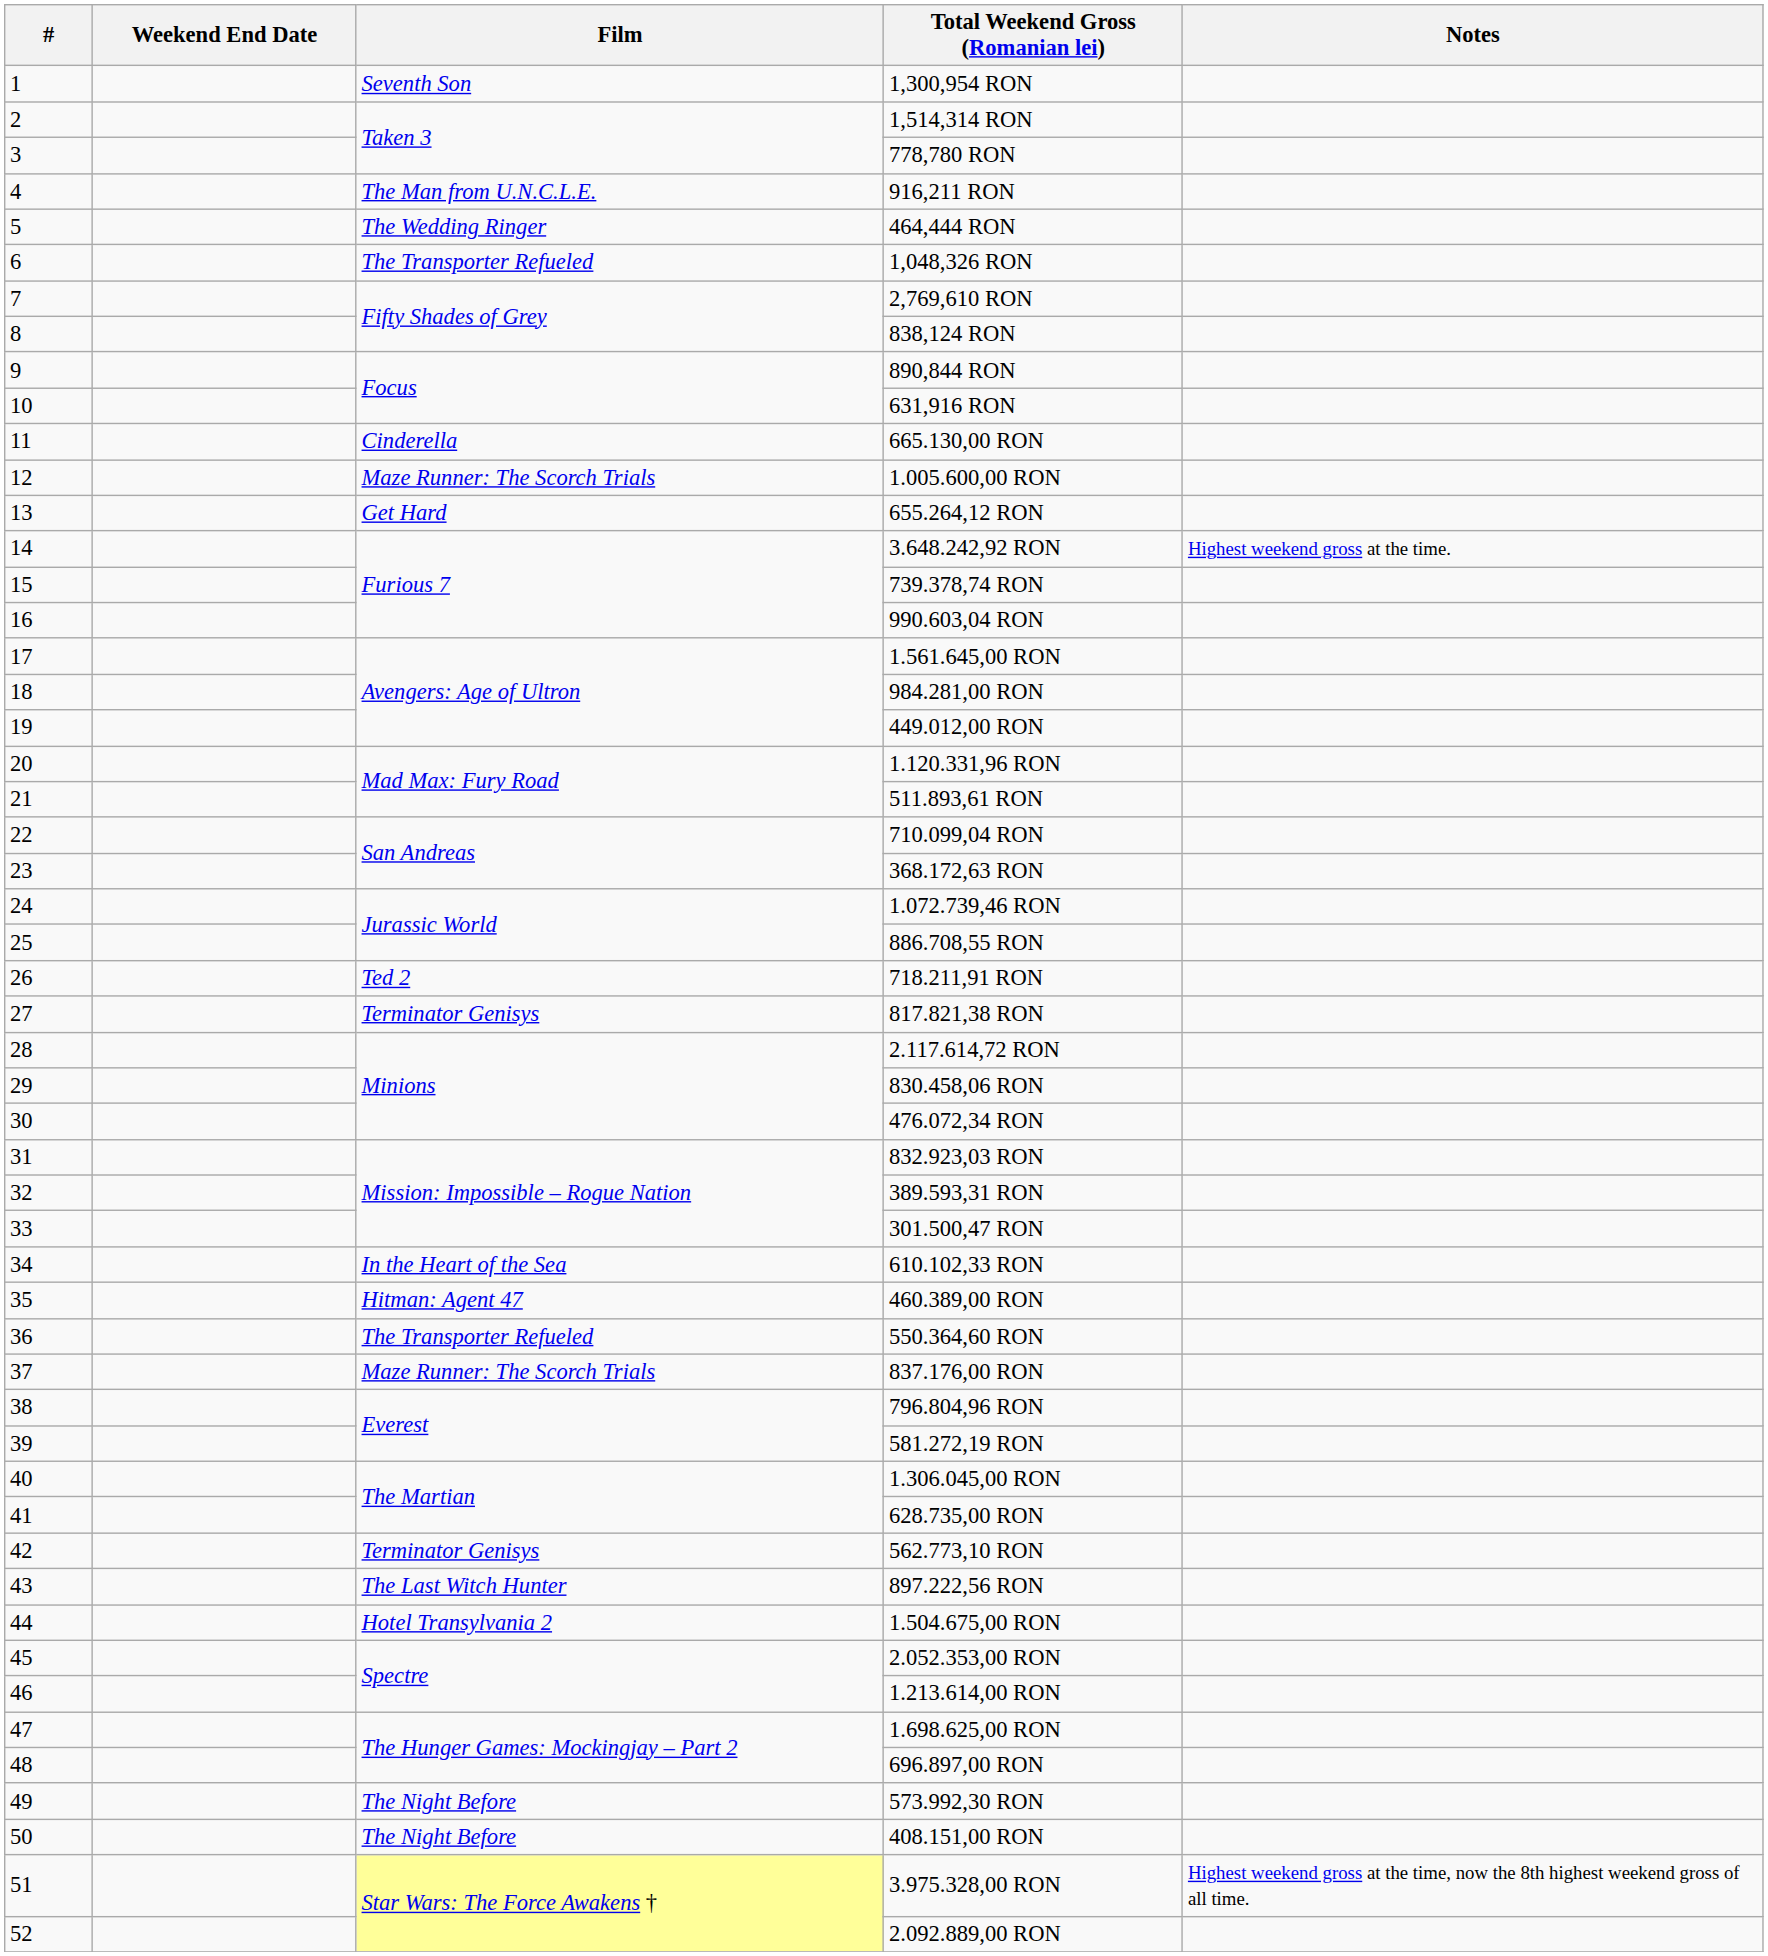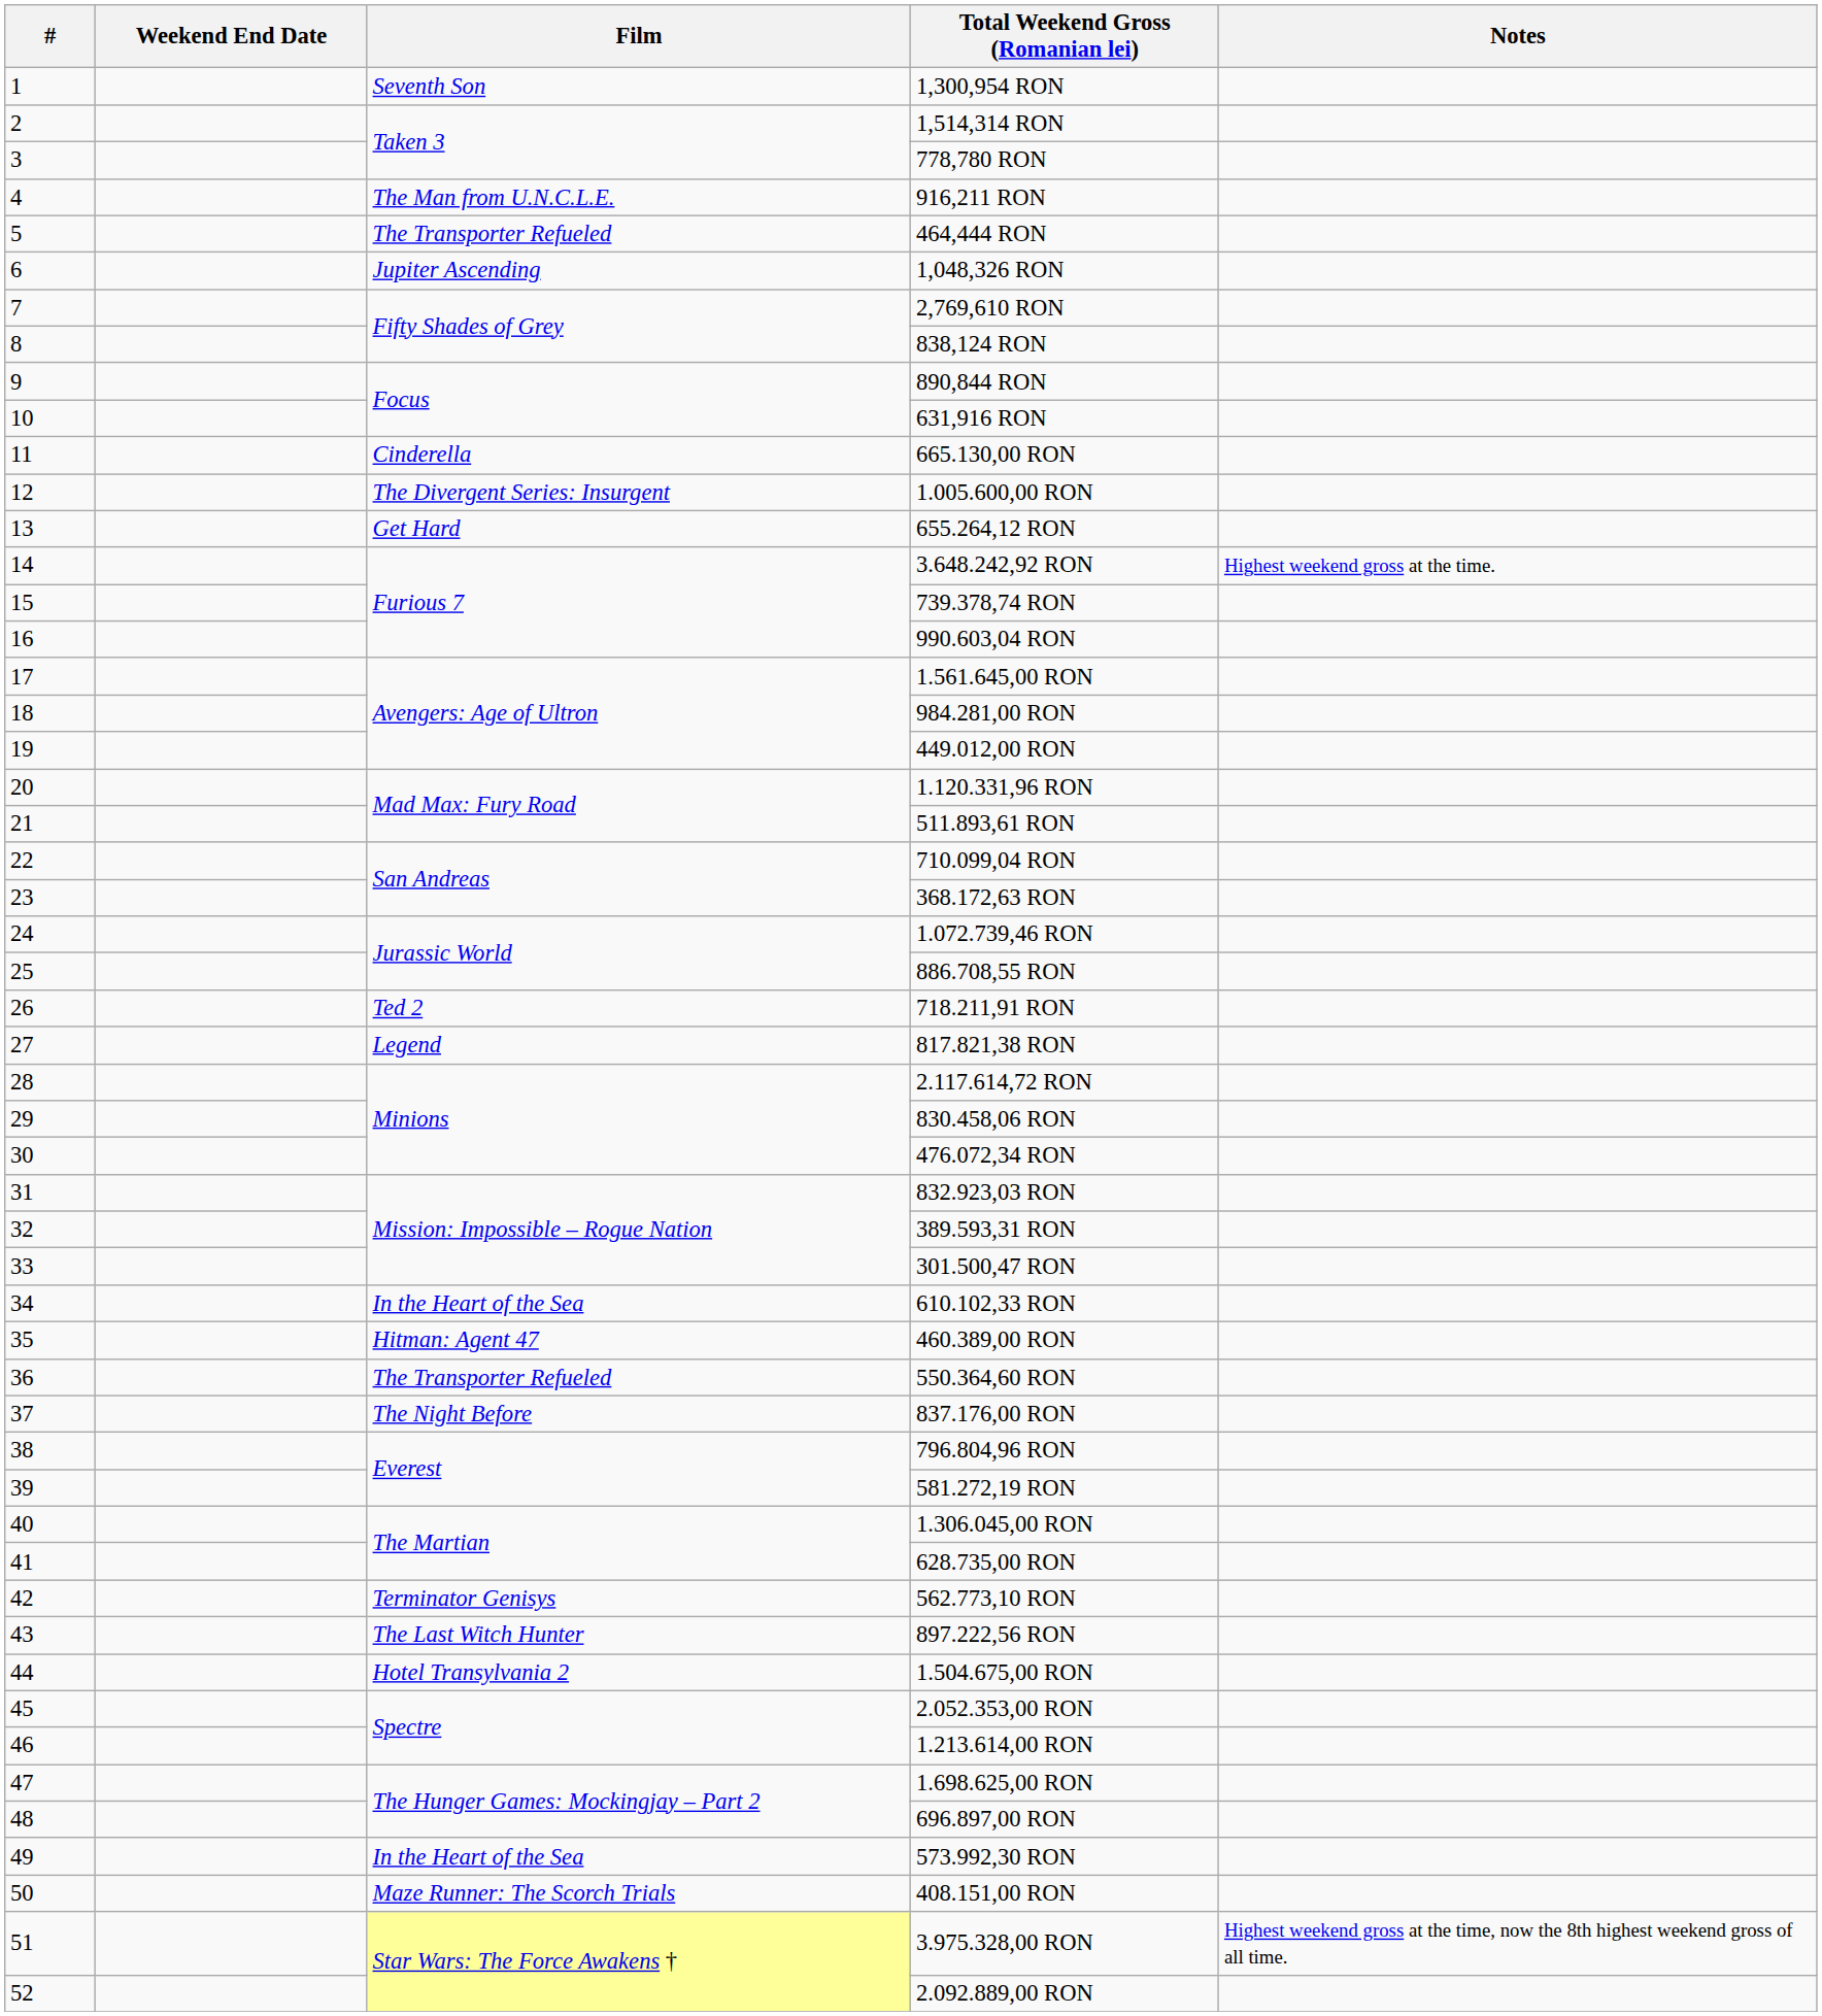 <table class="wikitable sortable">
 <tr>
 <th width="5%">#</th>
 <th width="15%">Weekend End Date</th>
 <th width="30%">Film</th>
 <th width="17%">Total Weekend Gross<br>(<a href='#'>Romanian lei</a>)</th>
 <th width="33%">Notes</th>
 </tr>
 <tr>
 <td>1</td>
 <td></td>
 <td><em><a href='#'>Seventh Son</a></em></td>
 <td>1,300,954 RON</td>
 <td></td>
 </tr>
 <tr>
 <td>2</td>
 <td></td>
 <td rowspan="2"><em><a href='#'>Taken 3</a></em></td>
 <td>1,514,314 RON</td>
 <td></td>
 </tr>
 <tr>
 <td>3</td>
 <td></td>
 <td>778,780 RON</td>
 <td></td>
 </tr>
 <tr>
 <td>4</td>
 <td></td>
 <td><em><a href='#'>The Man from U.N.C.L.E.</a></em></td>
 <td>916,211 RON</td>
 <td></td>
 </tr>
 <tr>
 <td>5</td>
 <td></td>
-<td><em><a href='#'>The Wedding Ringer</a></em></td>
+<td><em><a href='#'>The Transporter Refueled</a></em></td>
 <td>464,444 RON</td>
 <td></td>
 </tr>
 <tr>
 <td>6</td>
 <td></td>
-<td><em><a href='#'>The Transporter Refueled</a></em></td>
+<td><em><a href='#'>Jupiter Ascending</a></em></td>
 <td>1,048,326 RON</td>
 <td></td>
 </tr>
 <tr>
 <td>7</td>
 <td></td>
 <td rowspan="2"><em><a href='#'>Fifty Shades of Grey</a></em></td>
 <td>2,769,610 RON</td>
 <td></td>
 </tr>
 <tr>
 <td>8</td>
 <td></td>
 <td>838,124 RON</td>
 <td></td>
 </tr>
 <tr>
 <td>9</td>
 <td></td>
 <td rowspan="2"><em><a href='#'>Focus</a></em></td>
 <td>890,844 RON</td>
 <td></td>
 </tr>
 <tr>
 <td>10</td>
 <td></td>
 <td>631,916 RON</td>
 <td></td>
 </tr>
 <tr>
 <td>11</td>
 <td></td>
 <td><em><a href='#'>Cinderella</a></em></td>
 <td>665.130,00 RON</td>
 <td></td>
 </tr>
 <tr>
 <td>12</td>
 <td></td>
-<td><em><a href='#'>Maze Runner: The Scorch Trials</a></em></td>
+<td><em><a href='#'>The Divergent Series: Insurgent</a></em></td>
 <td>1.005.600,00 RON</td>
 <td></td>
 </tr>
 <tr>
 <td>13</td>
 <td></td>
 <td><em><a href='#'>Get Hard</a></em></td>
 <td>655.264,12 RON</td>
 <td></td>
 </tr>
 <tr>
 <td>14</td>
 <td></td>
 <td rowspan="3"><em><a href='#'>Furious 7</a></em></td>
 <td>3.648.242,92 RON</td>
 <td> <small><a href='#'>Highest weekend gross</a> at the time.</small></td>
 </tr>
 <tr>
 <td>15</td>
 <td></td>
 <td>739.378,74 RON</td>
 <td></td>
 </tr>
 <tr>
 <td>16</td>
 <td></td>
 <td>990.603,04 RON</td>
 <td></td>
 </tr>
 <tr>
 <td>17</td>
 <td></td>
 <td rowspan="3"><em><a href='#'>Avengers: Age of Ultron</a></em></td>
 <td>1.561.645,00 RON</td>
 <td></td>
 </tr>
 <tr>
 <td>18</td>
 <td></td>
 <td>984.281,00 RON</td>
 <td></td>
 </tr>
 <tr>
 <td>19</td>
 <td></td>
 <td>449.012,00 RON</td>
 <td></td>
 </tr>
 <tr>
 <td>20</td>
 <td></td>
 <td rowspan="2"><em><a href='#'>Mad Max: Fury Road</a></em></td>
 <td>1.120.331,96 RON</td>
 <td></td>
 </tr>
 <tr>
 <td>21</td>
 <td></td>
 <td>511.893,61 RON</td>
 <td></td>
 </tr>
 <tr>
 <td>22</td>
 <td></td>
 <td rowspan="2"><em><a href='#'>San Andreas</a></em></td>
 <td>710.099,04 RON</td>
 <td></td>
 </tr>
 <tr>
 <td>23</td>
 <td></td>
 <td>368.172,63 RON</td>
 <td></td>
 </tr>
 <tr>
 <td>24</td>
 <td></td>
 <td rowspan="2"><em><a href='#'>Jurassic World</a></em></td>
 <td>1.072.739,46 RON</td>
 <td></td>
 </tr>
 <tr>
 <td>25</td>
 <td></td>
 <td>886.708,55 RON</td>
 <td></td>
 </tr>
 <tr>
 <td>26</td>
 <td></td>
 <td><em><a href='#'>Ted 2</a></em></td>
 <td>718.211,91 RON</td>
 <td></td>
 </tr>
 <tr>
 <td>27</td>
 <td></td>
-<td><em><a href='#'>Terminator Genisys</a></em></td>
+<td><em><a href='#'>Legend</a></em></td>
 <td>817.821,38 RON</td>
 <td></td>
 </tr>
 <tr>
 <td>28</td>
 <td></td>
 <td rowspan="3"><em><a href='#'>Minions</a></em></td>
 <td>2.117.614,72 RON</td>
 <td></td>
 </tr>
 <tr>
 <td>29</td>
 <td></td>
 <td>830.458,06 RON</td>
 <td></td>
 </tr>
 <tr>
 <td>30</td>
 <td></td>
 <td>476.072,34 RON</td>
 <td></td>
 </tr>
 <tr>
 <td>31</td>
 <td></td>
 <td rowspan="3"><em><a href='#'>Mission: Impossible – Rogue Nation</a></em></td>
 <td>832.923,03 RON</td>
 <td></td>
 </tr>
 <tr>
 <td>32</td>
 <td></td>
 <td>389.593,31 RON</td>
 <td></td>
 </tr>
 <tr>
 <td>33</td>
 <td></td>
 <td>301.500,47 RON</td>
 <td></td>
 </tr>
 <tr>
 <td>34</td>
 <td></td>
 <td><em><a href='#'>In the Heart of the Sea</a></em></td>
 <td>610.102,33 RON</td>
 <td></td>
 </tr>
 <tr>
 <td>35</td>
 <td></td>
 <td><em><a href='#'>Hitman: Agent 47</a></em></td>
 <td>460.389,00 RON</td>
 <td></td>
 </tr>
 <tr>
 <td>36</td>
 <td></td>
 <td><em><a href='#'>The Transporter Refueled</a></em></td>
 <td>550.364,60 RON</td>
 <td></td>
 </tr>
 <tr>
 <td>37</td>
 <td></td>
-<td><em><a href='#'>Maze Runner: The Scorch Trials</a></em></td>
+<td><em><a href='#'>The Night Before</a></em></td>
 <td>837.176,00 RON</td>
 <td></td>
 </tr>
 <tr>
 <td>38</td>
 <td></td>
 <td rowspan="2"><em><a href='#'>Everest</a></em></td>
 <td>796.804,96 RON</td>
 <td></td>
 </tr>
 <tr>
 <td>39</td>
 <td></td>
 <td>581.272,19 RON</td>
 <td></td>
 </tr>
 <tr>
 <td>40</td>
 <td></td>
 <td rowspan="2"><em><a href='#'>The Martian</a></em></td>
 <td>1.306.045,00 RON</td>
 <td></td>
 </tr>
 <tr>
 <td>41</td>
 <td></td>
 <td>628.735,00 RON</td>
 <td></td>
 </tr>
 <tr>
 <td>42</td>
 <td></td>
 <td><em><a href='#'>Terminator Genisys</a></em></td>
 <td>562.773,10 RON</td>
 <td></td>
 </tr>
 <tr>
 <td>43</td>
 <td></td>
 <td><em><a href='#'>The Last Witch Hunter</a></em></td>
 <td>897.222,56 RON</td>
 <td></td>
 </tr>
 <tr>
 <td>44</td>
 <td></td>
 <td><em><a href='#'>Hotel Transylvania 2</a></em></td>
 <td>1.504.675,00 RON</td>
 <td></td>
 </tr>
 <tr>
 <td>45</td>
 <td></td>
 <td rowspan="2"><em><a href='#'>Spectre</a></em></td>
 <td>2.052.353,00 RON</td>
 <td></td>
 </tr>
 <tr>
 <td>46</td>
 <td></td>
 <td>1.213.614,00 RON</td>
 <td></td>
 </tr>
 <tr>
 <td>47</td>
 <td></td>
 <td rowspan="2"><em><a href='#'>The Hunger Games: Mockingjay – Part 2</a></em></td>
 <td>1.698.625,00 RON</td>
 <td></td>
 </tr>
 <tr>
 <td>48</td>
 <td></td>
 <td>696.897,00 RON</td>
 <td></td>
 </tr>
 <tr>
 <td>49</td>
 <td></td>
-<td><em><a href='#'>The Night Before</a></em></td>
+<td><em><a href='#'>In the Heart of the Sea</a></em></td>
 <td>573.992,30 RON</td>
 <td></td>
 </tr>
 <tr>
 <td>50</td>
 <td></td>
-<td><em><a href='#'>The Night Before</a></em></td>
+<td><em><a href='#'>Maze Runner: The Scorch Trials</a></em></td>
 <td>408.151,00 RON</td>
 <td></td>
 </tr>
 <tr>
 <td>51</td>
 <td></td>
 <td rowspan="2" style="background-color:#FFFF99"><em><a href='#'>Star Wars: The Force Awakens</a></em> †</td>
 <td>3.975.328,00 RON</td>
 <td> <small><a href='#'>Highest weekend gross</a> at the time, now the 8th highest weekend gross of all time.</small></td>
 </tr>
 <tr>
 <td>52</td>
 <td></td>
 <td>2.092.889,00 RON</td>
 <td></td>
 </tr>
 </table>
